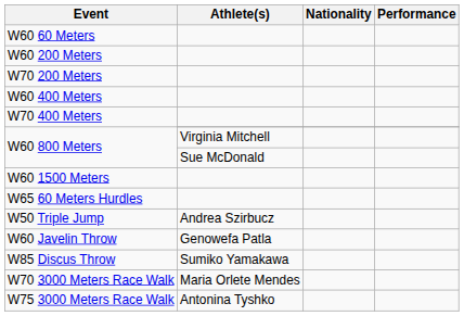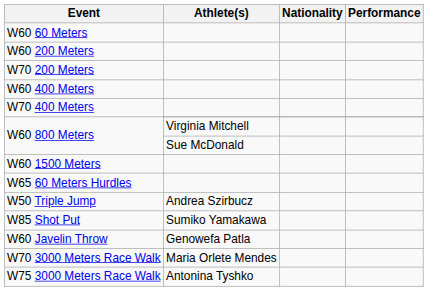 <table class="wikitable">
 <tr>
 <th>Event</th>
 <th>Athlete(s)</th>
 <th>Nationality</th>
 <th>Performance</th>
 </tr>
 <tr>
 <td>W60 <a href='#'>60 Meters</a></td>
 <td></td>
 <td></td>
 <td></td>
 </tr>
 <tr>
 <td>W60 <a href='#'>200 Meters</a></td>
 <td></td>
 <td></td>
 <td></td>
 </tr>
 <tr>
 <td>W70 <a href='#'>200 Meters</a></td>
 <td> </td>
 <td></td>
 <td></td>
 </tr>
 <tr>
 <td>W60 <a href='#'>400 Meters</a></td>
 <td></td>
 <td></td>
 <td></td>
 </tr>
 <tr>
 <td>W70 <a href='#'>400 Meters</a></td>
 <td> </td>
 <td></td>
 <td></td>
 </tr>
 <tr>
 <td rowspan='3'>W60 <a href='#'>800 Meters</a><br></td>
 </tr>
 <tr>
 <td>Virginia Mitchell </td>
 <td></td>
 <td></td>
 </tr>
 <tr>
 <td>Sue McDonald</td>
 <td></td>
 <td></td>
 </tr>
 <tr>
 <td>W60 <a href='#'>1500 Meters</a></td>
 <td> </td>
 <td></td>
 <td></td>
 </tr>
 <tr>
 <td>W65 <a href='#'>60 Meters Hurdles</a></td>
 <td></td>
 <td></td>
 <td></td>
 </tr>
 <tr>
 <td>W50 <a href='#'>Triple Jump</a></td>
 <td>Andrea Szirbucz</td>
 <td></td>
 <td></td>
 </tr>
 <tr>
-<td>W60 <a href='#'>Javelin Throw</a></td>
-<td>Genowefa Patla</td>
+<td>W85 <a href='#'>Shot Put</a></td>
+<td>Sumiko Yamakawa</td>
 <td></td>
 <td></td>
 </tr>
 <tr>
-<td>W85 <a href='#'>Discus Throw</a></td>
-<td>Sumiko Yamakawa</td>
+<td>W60 <a href='#'>Javelin Throw</a></td>
+<td>Genowefa Patla</td>
 <td></td>
 <td></td>
 </tr>
 <tr>
 <td>W70 <a href='#'>3000 Meters Race Walk</a></td>
 <td>Maria Orlete Mendes</td>
 <td></td>
 <td></td>
 </tr>
 <tr>
 <td>W75 <a href='#'>3000 Meters Race Walk</a></td>
 <td>Antonina Tyshko</td>
 <td></td>
 <td></td>
 </tr>
 </table>
